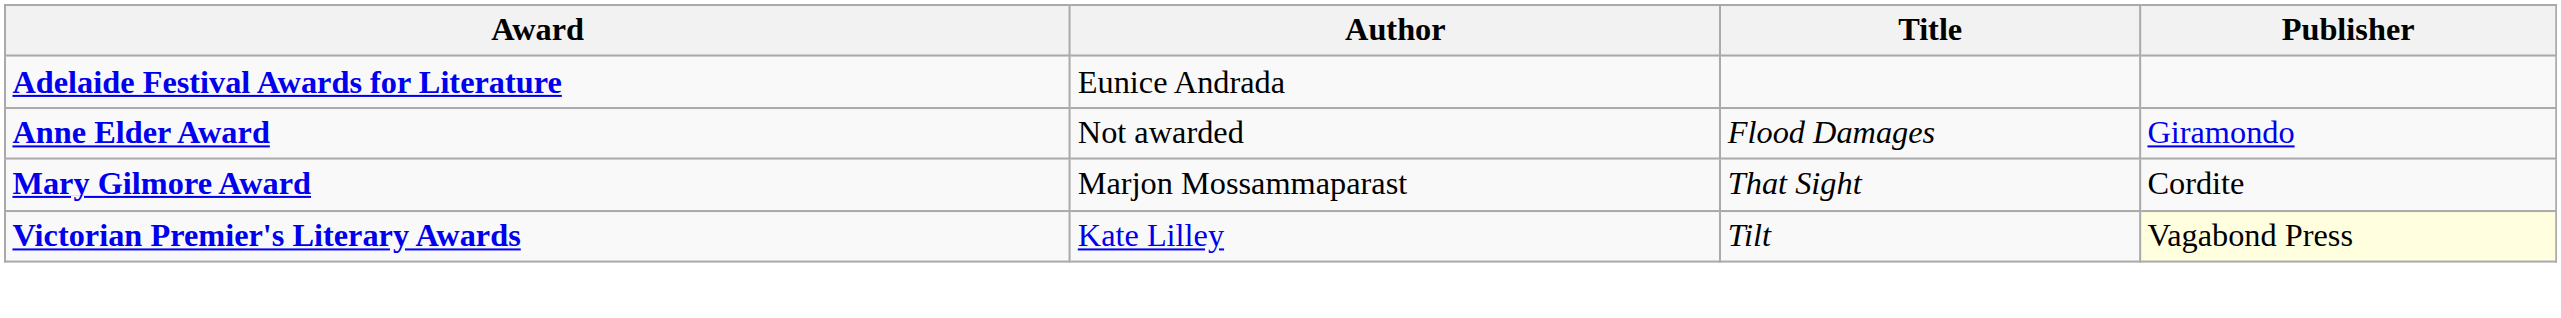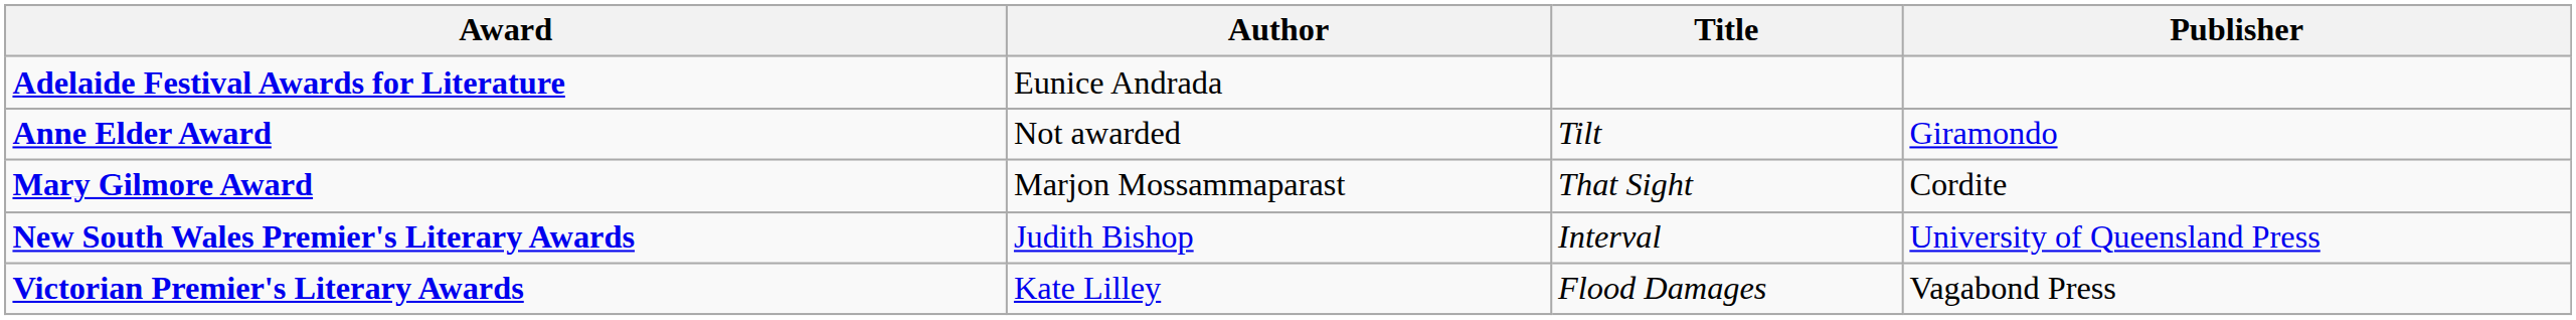 <table class="wikitable" width=100%>
 <tr>
 <th>Award</th>
 <th>Author</th>
 <th>Title</th>
 <th>Publisher</th>
 </tr>
 <tr>
 <td><strong><a href='#'>Adelaide Festival Awards for Literature</a></strong></td>
 <td>Eunice Andrada</td>
 <td></td>
 <td></td>
 </tr>
 <tr>
 <td><strong><a href='#'>Anne Elder Award</a></strong></td>
 <td>Not awarded</td>
-<td><em>Flood Damages</em></td>
+<td><em>Tilt</em></td>
 <td><a href='#'>Giramondo</a></td>
 </tr>
 <tr>
 <td><strong><a href='#'>Mary Gilmore Award</a></strong></td>
 <td>Marjon Mossammaparast</td>
 <td><em>That Sight</em></td>
 <td>Cordite</td>
 </tr>
 <tr>
+<td><strong><a href='#'>New South Wales Premier's Literary Awards</a></strong></td>
+<td><a href='#'>Judith Bishop</a></td>
+<td><em>Interval</em></td>
+<td><a href='#'>University of Queensland Press</a></td>
+</tr>
+<tr>
 <td><strong><a href='#'>Victorian Premier's Literary Awards</a></strong></td>
 <td><a href='#'>Kate Lilley</a></td>
-<td><em>Tilt</em></td>
-<td style="background: lightyellow;">Vagabond Press</td>
+<td><em>Flood Damages</em></td>
+<td>Vagabond Press</td>
 </tr>
 </table>
